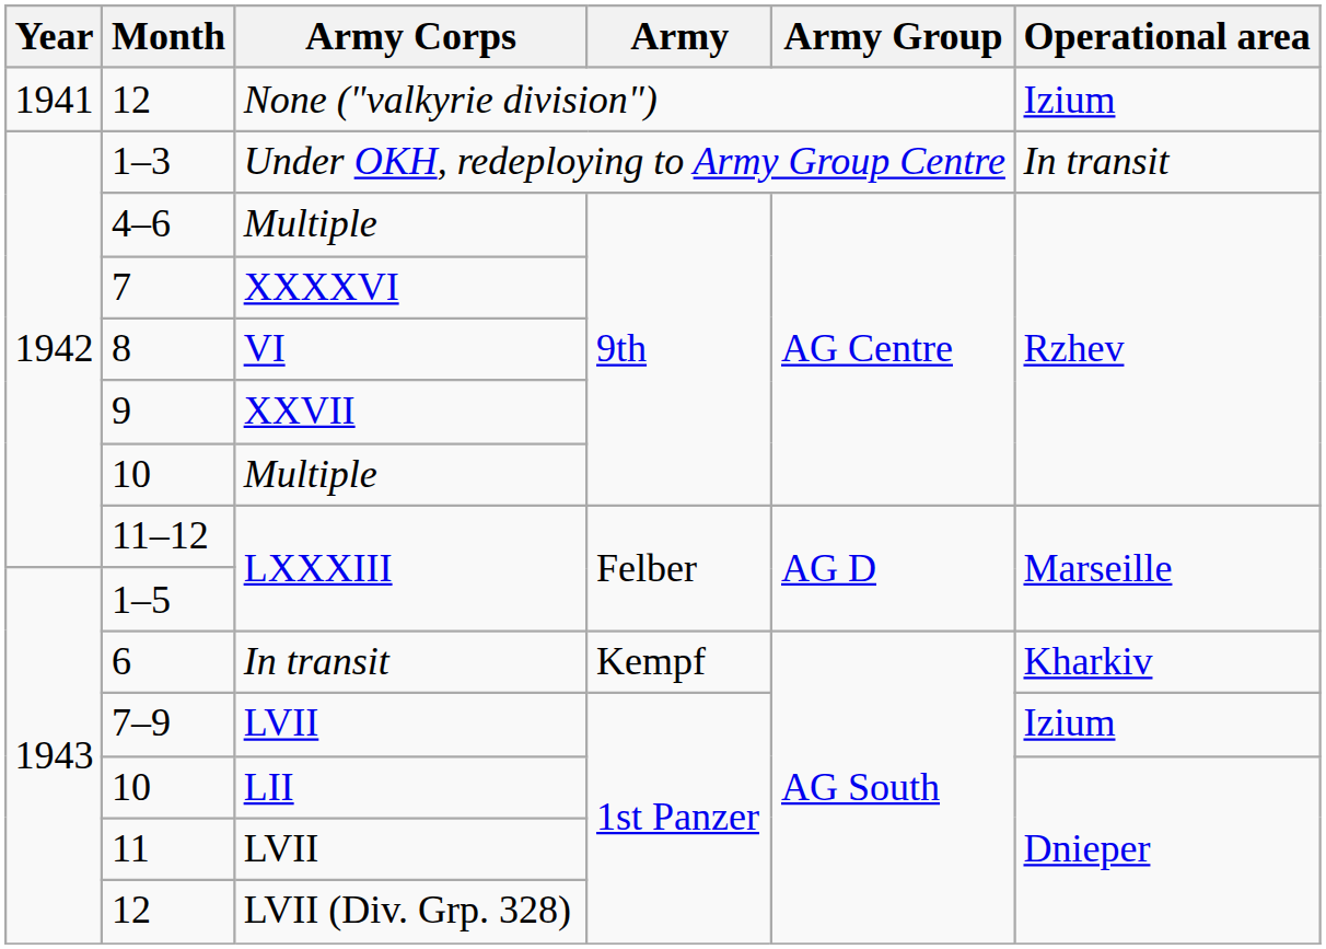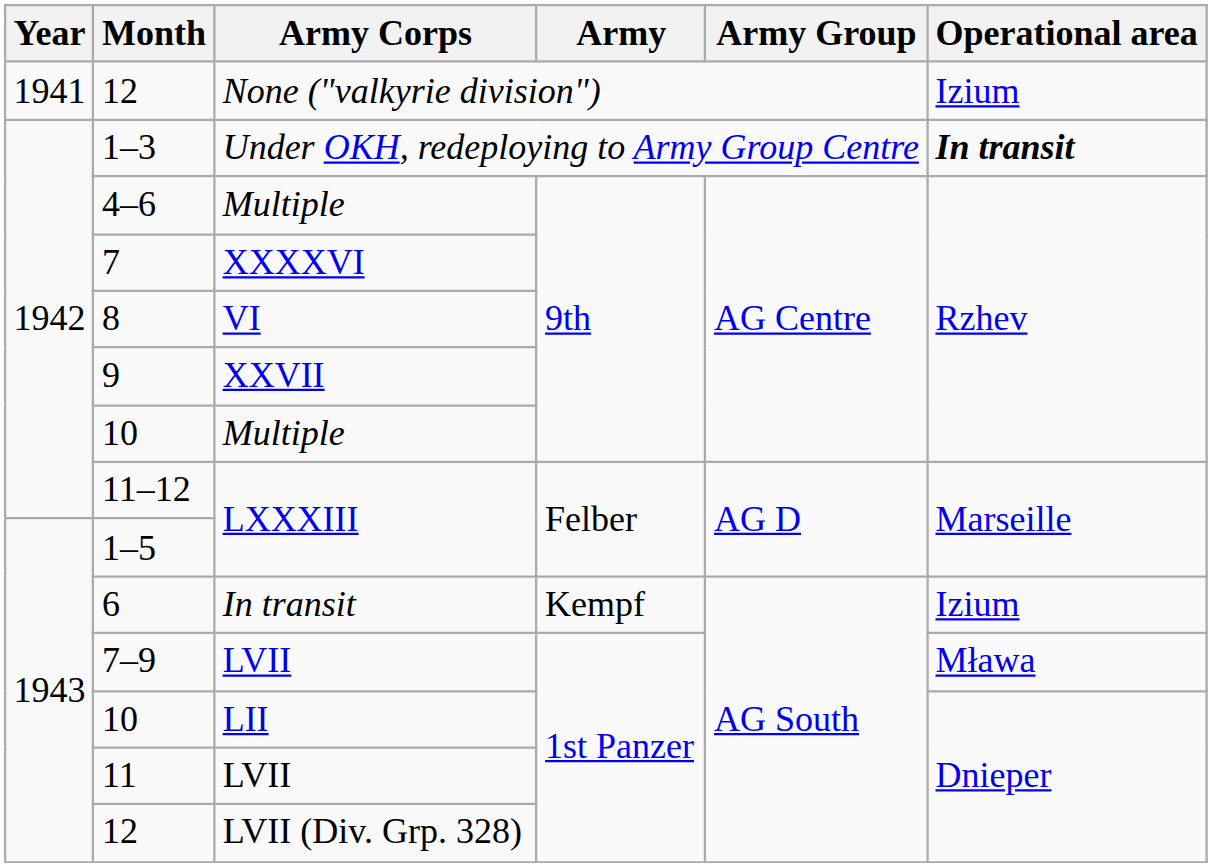 <table class="wikitable">
 <tr>
 <th>Year</th>
 <th>Month</th>
 <th>Army Corps</th>
 <th>Army</th>
 <th>Army Group</th>
 <th>Operational area</th>
 </tr>
 <tr>
 <td>1941</td>
 <td>12</td>
 <td colspan="3"><em>None ("valkyrie division")</em></td>
 <td><a href='#'>Izium</a></td>
 </tr>
 <tr>
 <td rowspan="7">1942</td>
 <td>1–3</td>
 <td colspan="3"><em>Under <a href='#'>OKH</a>, redeploying to <a href='#'>Army Group Centre</a></em></td>
-<td><em>In transit</em></td>
+<td><strong><em>In transit</em></strong></td>
 </tr>
 <tr>
 <td>4–6</td>
 <td><em>Multiple</em></td>
 <td rowspan="5"><a href='#'>9th</a></td>
 <td rowspan="5"><a href='#'>AG Centre</a></td>
 <td rowspan="5"><a href='#'>Rzhev</a></td>
 </tr>
 <tr>
 <td>7</td>
 <td><a href='#'>XXXXVI</a></td>
 </tr>
 <tr>
 <td>8</td>
 <td><a href='#'>VI</a></td>
 </tr>
 <tr>
 <td>9</td>
 <td><a href='#'>XXVII</a></td>
 </tr>
 <tr>
 <td>10</td>
 <td><em>Multiple</em></td>
 </tr>
 <tr>
 <td>11–12</td>
 <td rowspan="2"><a href='#'>LXXXIII</a></td>
 <td rowspan="2">Felber</td>
 <td rowspan="2"><a href='#'>AG D</a></td>
 <td rowspan="2"><a href='#'>Marseille</a></td>
 </tr>
 <tr>
 <td rowspan="6">1943</td>
 <td>1–5</td>
 </tr>
 <tr>
 <td>6</td>
 <td><em>In transit</em></td>
 <td>Kempf</td>
 <td rowspan="5"><a href='#'>AG South</a></td>
-<td><a href='#'>Kharkiv</a></td>
+<td><a href='#'>Izium</a></td>
 </tr>
 <tr>
 <td>7–9</td>
 <td><a href='#'>LVII</a></td>
 <td rowspan="4"><a href='#'>1st Panzer</a></td>
-<td><a href='#'>Izium</a></td>
+<td><a href='#'>Mława</a></td>
 </tr>
 <tr>
 <td>10</td>
 <td><a href='#'>LII</a></td>
 <td rowspan="3"><a href='#'>Dnieper</a></td>
 </tr>
 <tr>
 <td>11</td>
 <td>LVII</td>
 </tr>
 <tr>
 <td>12</td>
 <td>LVII (Div. Grp. 328)</td>
 </tr>
 </table>
